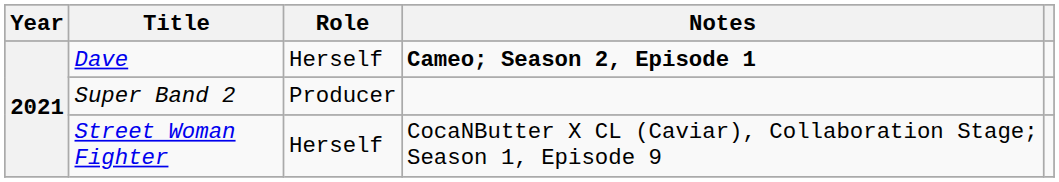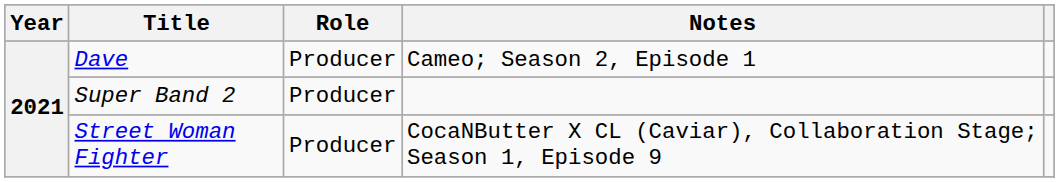 <table class="wikitable plainrowheaders sortable">
 <tr>
 <th scope="col">Year</th>
 <th scope="col">Title</th>
 <th scope="col">Role</th>
 <th scope="col">Notes</th>
 <th scope="col" class="unsortable"></th>
 </tr>
 <tr>
 <th scope="row" rowspan="3">2021</th>
 <td><a href='#'><em>Dave</em></a></td>
-<td>Herself</td>
-<td><strong>Cameo; Season 2, Episode 1</strong></td>
+<td>Producer</td>
+<td>Cameo; Season 2, Episode 1</td>
 <td style="text-align:center"></td>
 </tr>
 <tr>
 <td><em>Super Band 2</em></td>
 <td>Producer</td>
 <td></td>
 <td style="text-align:center"></td>
 </tr>
 <tr>
 <td><em><a href='#'>Street Woman Fighter</a></em></td>
-<td>Herself</td>
+<td>Producer</td>
 <td>CocaNButter X CL (Caviar), Collaboration Stage; Season 1, Episode 9</td>
 <td style="text-align:center"></td>
 </tr>
 </table>
